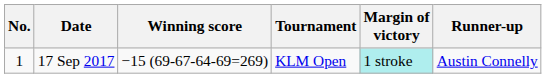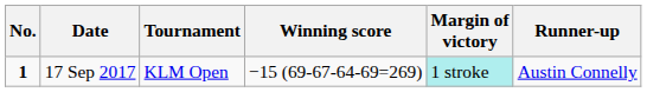 <table class="wikitable" style="font-size:95%;">
 <tr>
 <th>No.</th>
 <th>Date</th>
+<th>Tournament</th>
 <th>Winning score</th>
-<th>Tournament</th>
 <th>Margin of<br>victory</th>
 <th>Runner-up</th>
 </tr>
 <tr>
-<td align=center>1</td>
+<td align=center><strong>1</strong></td>
 <td align=right>17 Sep <a href='#'>2017</a></td>
+<td><a href='#'>KLM Open</a></td>
 <td>−15 (69-67-64-69=269)</td>
-<td><a href='#'>KLM Open</a></td>
 <td style="background: paleturquoise;">1 stroke</td>
 <td> <a href='#'>Austin Connelly</a></td>
 </tr>
 </table>
